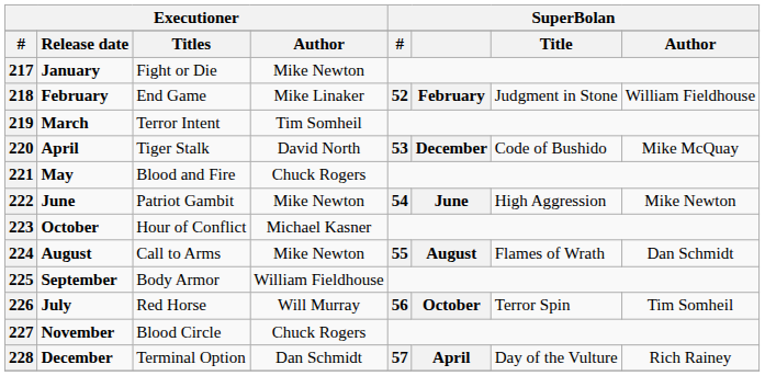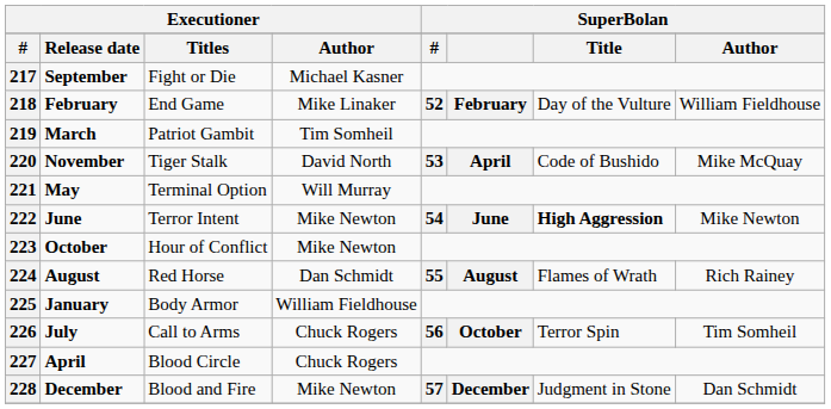 <table class="wikitable plainrowheaders sortable" style="margin-right: 0;">
 <tr>
 <th colspan="4" style="background: #;">Executioner</th>
 <th colspan="4" style="background: #;">SuperBolan</th>
 </tr>
 <tr>
 </tr>
 <tr>
 <th scope="col">#</th>
 <th scope="col">Release date</th>
 <th scope="col">Titles</th>
 <th scope="col">Author</th>
 <th scope="col">#</th>
 <th scope="col"></th>
 <th scope="col">Title</th>
 <th scope="col">Author</th>
 </tr>
 <tr>
 <th scope="row" style="text-align:center;"><strong>217</strong></th>
-<td><strong>January</strong></td>
+<td><strong>September</strong></td>
 <td>Fight or Die</td>
-<td style="text-align:center;">Mike Newton</td>
+<td style="text-align:center;">Michael Kasner</td>
 </tr>
 <tr>
 <th scope="row" style="text-align:center;"><strong>218</strong></th>
 <td><strong>February</strong></td>
 <td>End Game</td>
 <td style="text-align:center;">Mike Linaker</td>
 <th scope="row" style="text-align:center;"><strong>52</strong></th>
 <th scope="row" style="text-align:center;"><strong>February</strong></th>
-<td>Judgment in Stone</td>
+<td>Day of the Vulture</td>
 <td style="text-align:center;">William Fieldhouse</td>
 </tr>
 <tr>
 <th scope="row" style="text-align:center;"><strong>219</strong></th>
 <td><strong>March</strong></td>
-<td>Terror Intent</td>
+<td>Patriot Gambit</td>
 <td style="text-align:center;">Tim Somheil</td>
 </tr>
 <tr>
 <th scope="row" style="text-align:center;"><strong>220</strong></th>
-<td><strong>April</strong></td>
+<td><strong>November</strong></td>
 <td>Tiger Stalk</td>
 <td style="text-align:center;">David North</td>
 <th scope="row" style="text-align:center;"><strong>53</strong></th>
-<th scope="row" style="text-align:center;"><strong>December</strong></th>
+<th scope="row" style="text-align:center;"><strong>April</strong></th>
 <td>Code of Bushido</td>
 <td style="text-align:center;">Mike McQuay</td>
 </tr>
 <tr>
 <th scope="row" style="text-align:center;"><strong>221</strong></th>
 <td><strong>May</strong></td>
-<td>Blood and Fire</td>
-<td style="text-align:center;">Chuck Rogers</td>
+<td>Terminal Option</td>
+<td style="text-align:center;">Will Murray</td>
 </tr>
 <tr>
 <th scope="row" style="text-align:center;"><strong>222</strong></th>
 <td><strong>June</strong></td>
-<td>Patriot Gambit</td>
+<td>Terror Intent</td>
 <td style="text-align:center;">Mike Newton</td>
 <th scope="row" style="text-align:center;"><strong>54</strong></th>
 <th scope="row" style="text-align:center;"><strong>June</strong></th>
-<td>High Aggression</td>
+<td><strong>High Aggression</strong></td>
 <td style="text-align:center;">Mike Newton</td>
 </tr>
 <tr>
 <th scope="row" style="text-align:center;"><strong>223</strong></th>
 <td><strong>October</strong></td>
 <td>Hour of Conflict</td>
-<td style="text-align:center;">Michael Kasner</td>
+<td style="text-align:center;">Mike Newton</td>
 </tr>
 <tr>
 <th scope="row" style="text-align:center;"><strong>224</strong></th>
 <td><strong>August</strong></td>
-<td>Call to Arms</td>
-<td style="text-align:center;">Mike Newton</td>
+<td>Red Horse</td>
+<td style="text-align:center;">Dan Schmidt</td>
 <th scope="row" style="text-align:center;"><strong>55</strong></th>
 <th scope="row" style="text-align:center;"><strong>August</strong></th>
 <td>Flames of Wrath</td>
-<td style="text-align:center;">Dan Schmidt</td>
+<td style="text-align:center;">Rich Rainey</td>
 </tr>
 <tr>
 <th scope="row" style="text-align:center;"><strong>225</strong></th>
-<td><strong>September</strong></td>
+<td><strong>January</strong></td>
 <td>Body Armor</td>
 <td style="text-align:center;">William Fieldhouse</td>
 </tr>
 <tr>
 <th scope="row" style="text-align:center;"><strong>226</strong></th>
 <td><strong>July</strong></td>
-<td>Red Horse</td>
-<td style="text-align:center;">Will Murray</td>
+<td>Call to Arms</td>
+<td style="text-align:center;">Chuck Rogers</td>
 <th scope="row" style="text-align:center;"><strong>56</strong></th>
 <th scope="row" style="text-align:center;"><strong>October</strong></th>
 <td>Terror Spin</td>
 <td style="text-align:center;">Tim Somheil</td>
 </tr>
 <tr>
 <th scope="row" style="text-align:center;"><strong>227</strong></th>
-<td><strong>November</strong></td>
+<td><strong>April</strong></td>
 <td>Blood Circle</td>
 <td style="text-align:center;">Chuck Rogers</td>
 </tr>
 <tr>
 <th scope="row" style="text-align:center;"><strong>228</strong></th>
 <td><strong>December</strong></td>
-<td>Terminal Option</td>
+<td>Blood and Fire</td>
+<td style="text-align:center;">Mike Newton</td>
+<th scope="row" style="text-align:center;"><strong>57</strong></th>
+<th scope="row" style="text-align:center;"><strong>December</strong></th>
+<td>Judgment in Stone</td>
 <td style="text-align:center;">Dan Schmidt</td>
-<th scope="row" style="text-align:center;"><strong>57</strong></th>
-<th scope="row" style="text-align:center;"><strong>April</strong></th>
-<td>Day of the Vulture</td>
-<td style="text-align:center;">Rich Rainey</td>
 </tr>
 <tr>
 </tr>
 </table>
